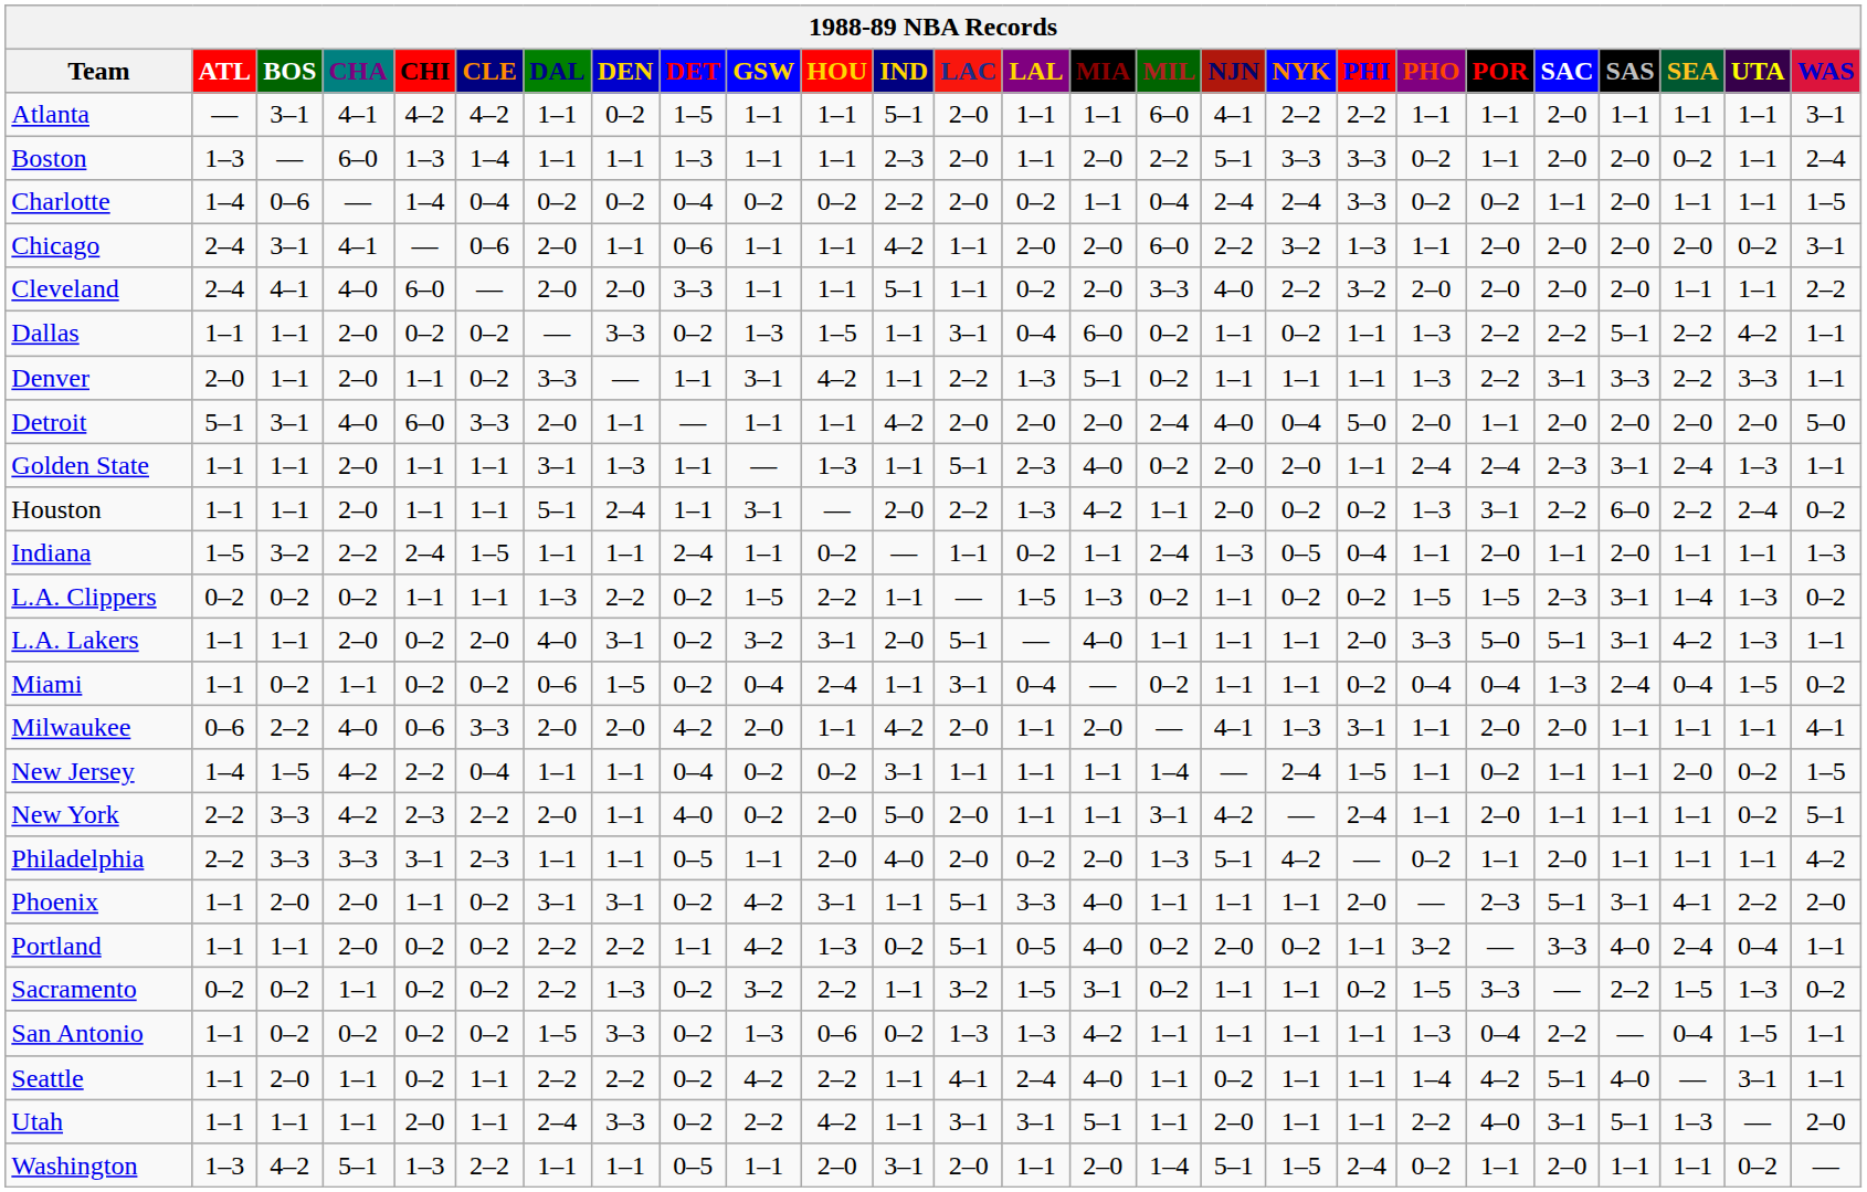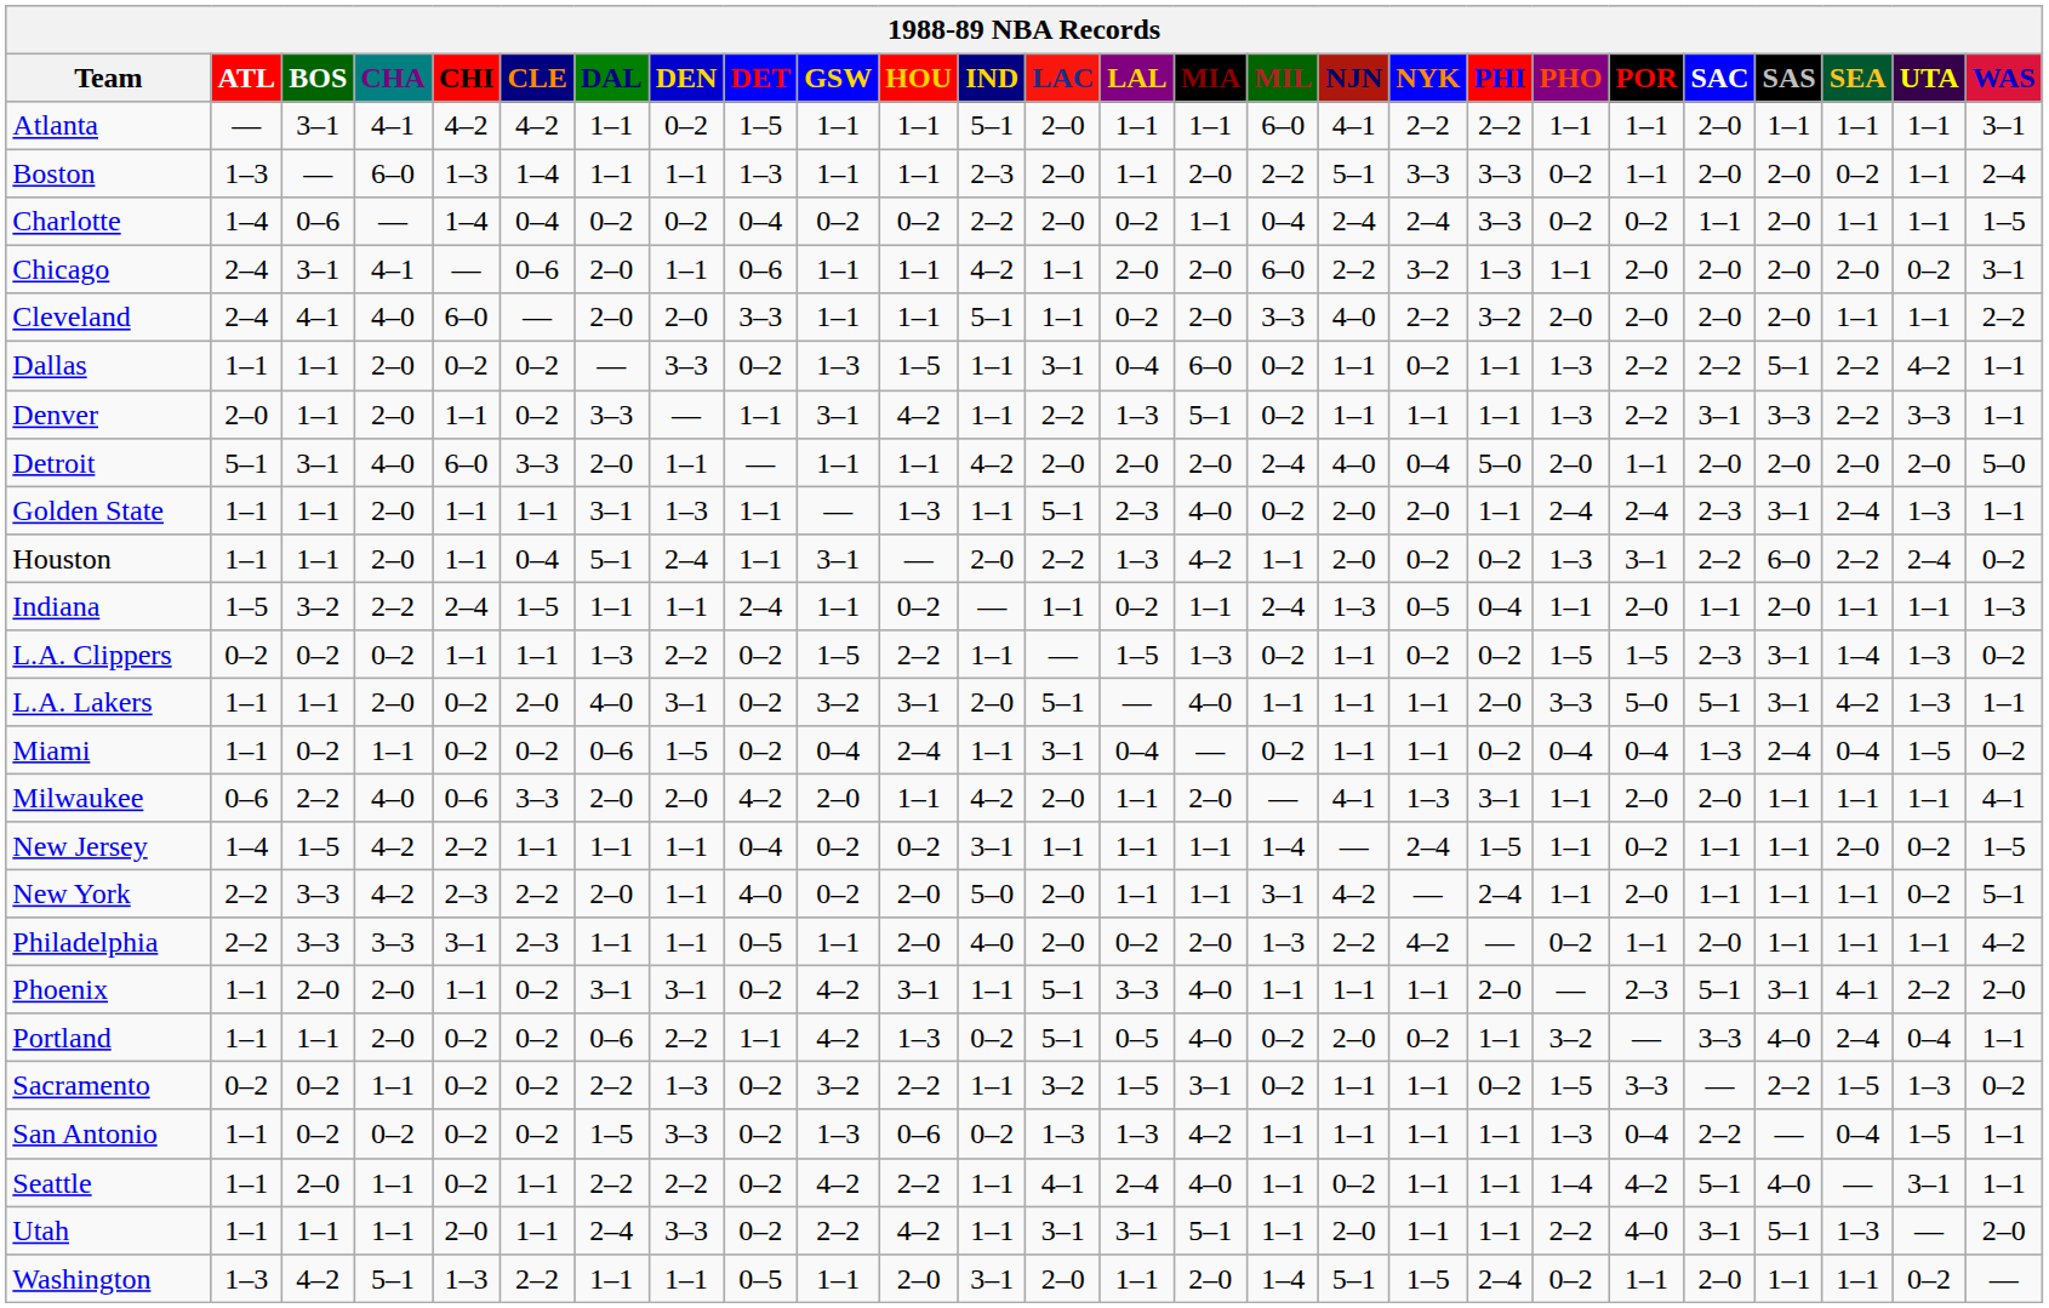 <table class="wikitable" style="font-size:95%; text-align:center;">
 <tr>
 <th colspan=26>1988-89 NBA Records</th>
 </tr>
 <tr>
 <th width=100>Team</th>
 <th style="background:#FF0000;color:#FFFFFF;width=35">ATL</th>
 <th style="background:#006400;color:#FFFFFF;width=35">BOS</th>
 <th style="background:#008080;color:#800080;width=35">CHA</th>
 <th style="background:#FF0000;color:#000000;width=35">CHI</th>
 <th style="background:#000080;color:#FF8C00;width=35">CLE</th>
 <th style="background:#008000;color:#00008B;width=35">DAL</th>
 <th style="background:#0000CD;color:#FFD700;width=35">DEN</th>
 <th style="background:#0000FF;color:#FF0000;width=35">DET</th>
 <th style="background:#0000FF;color:#FFD700;width=35">GSW</th>
 <th style="background:#FF0000;color:#FFD700;width=35">HOU</th>
 <th style="background:#000080;color:#FFD700;width=35">IND</th>
 <th style="background:#F9160D;color:#1A2E8B;width=35">LAC</th>
 <th style="background:#800080;color:#FFD700;width=35">LAL</th>
 <th style="background:#000000;color:#8B0000;width=35">MIA</th>
 <th style="background:#006400;color:#B22222;width=35">MIL</th>
 <th style="background:#B0170C;color:#00056D;width=35">NJN</th>
 <th style="background:#0000FF;color:#FF8C00;width=35">NYK</th>
 <th style="background:#FF0000;color:#0000FF;width=35">PHI</th>
 <th style="background:#800080;color:#FF4500;width=35">PHO</th>
 <th style="background:#000000;color:#FF0000;width=35">POR</th>
 <th style="background:#0000FF;color:#FFFFFF;width=35">SAC</th>
 <th style="background:#000000;color:#C0C0C0;width=35">SAS</th>
 <th style="background:#005831;color:#FFC322;width=35">SEA</th>
 <th style="background:#36004A;color:#FFFF00;width=35">UTA</th>
 <th style="background:#DC143C;color:#0000CD;width=35">WAS</th>
 </tr>
 <tr>
 <td style="text-align:left;"><a href='#'>Atlanta</a></td>
 <td>—</td>
 <td>3–1</td>
 <td>4–1</td>
 <td>4–2</td>
 <td>4–2</td>
 <td>1–1</td>
 <td>0–2</td>
 <td>1–5</td>
 <td>1–1</td>
 <td>1–1</td>
 <td>5–1</td>
 <td>2–0</td>
 <td>1–1</td>
 <td>1–1</td>
 <td>6–0</td>
 <td>4–1</td>
 <td>2–2</td>
 <td>2–2</td>
 <td>1–1</td>
 <td>1–1</td>
 <td>2–0</td>
 <td>1–1</td>
 <td>1–1</td>
 <td>1–1</td>
 <td>3–1</td>
 </tr>
 <tr>
 <td style="text-align:left;"><a href='#'>Boston</a></td>
 <td>1–3</td>
 <td>—</td>
 <td>6–0</td>
 <td>1–3</td>
 <td>1–4</td>
 <td>1–1</td>
 <td>1–1</td>
 <td>1–3</td>
 <td>1–1</td>
 <td>1–1</td>
 <td>2–3</td>
 <td>2–0</td>
 <td>1–1</td>
 <td>2–0</td>
 <td>2–2</td>
 <td>5–1</td>
 <td>3–3</td>
 <td>3–3</td>
 <td>0–2</td>
 <td>1–1</td>
 <td>2–0</td>
 <td>2–0</td>
 <td>0–2</td>
 <td>1–1</td>
 <td>2–4</td>
 </tr>
 <tr>
 <td style="text-align:left;"><a href='#'>Charlotte</a></td>
 <td>1–4</td>
 <td>0–6</td>
 <td>—</td>
 <td>1–4</td>
 <td>0–4</td>
 <td>0–2</td>
 <td>0–2</td>
 <td>0–4</td>
 <td>0–2</td>
 <td>0–2</td>
 <td>2–2</td>
 <td>2–0</td>
 <td>0–2</td>
 <td>1–1</td>
 <td>0–4</td>
 <td>2–4</td>
 <td>2–4</td>
 <td>3–3</td>
 <td>0–2</td>
 <td>0–2</td>
 <td>1–1</td>
 <td>2–0</td>
 <td>1–1</td>
 <td>1–1</td>
 <td>1–5</td>
 </tr>
 <tr>
 <td style="text-align:left;"><a href='#'>Chicago</a></td>
 <td>2–4</td>
 <td>3–1</td>
 <td>4–1</td>
 <td>—</td>
 <td>0–6</td>
 <td>2–0</td>
 <td>1–1</td>
 <td>0–6</td>
 <td>1–1</td>
 <td>1–1</td>
 <td>4–2</td>
 <td>1–1</td>
 <td>2–0</td>
 <td>2–0</td>
 <td>6–0</td>
 <td>2–2</td>
 <td>3–2</td>
 <td>1–3</td>
 <td>1–1</td>
 <td>2–0</td>
 <td>2–0</td>
 <td>2–0</td>
 <td>2–0</td>
 <td>0–2</td>
 <td>3–1</td>
 </tr>
 <tr>
 <td style="text-align:left;"><a href='#'>Cleveland</a></td>
 <td>2–4</td>
 <td>4–1</td>
 <td>4–0</td>
 <td>6–0</td>
 <td>—</td>
 <td>2–0</td>
 <td>2–0</td>
 <td>3–3</td>
 <td>1–1</td>
 <td>1–1</td>
 <td>5–1</td>
 <td>1–1</td>
 <td>0–2</td>
 <td>2–0</td>
 <td>3–3</td>
 <td>4–0</td>
 <td>2–2</td>
 <td>3–2</td>
 <td>2–0</td>
 <td>2–0</td>
 <td>2–0</td>
 <td>2–0</td>
 <td>1–1</td>
 <td>1–1</td>
 <td>2–2</td>
 </tr>
 <tr>
 <td style="text-align:left;"><a href='#'>Dallas</a></td>
 <td>1–1</td>
 <td>1–1</td>
 <td>2–0</td>
 <td>0–2</td>
 <td>0–2</td>
 <td>—</td>
 <td>3–3</td>
 <td>0–2</td>
 <td>1–3</td>
 <td>1–5</td>
 <td>1–1</td>
 <td>3–1</td>
 <td>0–4</td>
 <td>6–0</td>
 <td>0–2</td>
 <td>1–1</td>
 <td>0–2</td>
 <td>1–1</td>
 <td>1–3</td>
 <td>2–2</td>
 <td>2–2</td>
 <td>5–1</td>
 <td>2–2</td>
 <td>4–2</td>
 <td>1–1</td>
 </tr>
 <tr>
 <td style="text-align:left;"><a href='#'>Denver</a></td>
 <td>2–0</td>
 <td>1–1</td>
 <td>2–0</td>
 <td>1–1</td>
 <td>0–2</td>
 <td>3–3</td>
 <td>—</td>
 <td>1–1</td>
 <td>3–1</td>
 <td>4–2</td>
 <td>1–1</td>
 <td>2–2</td>
 <td>1–3</td>
 <td>5–1</td>
 <td>0–2</td>
 <td>1–1</td>
 <td>1–1</td>
 <td>1–1</td>
 <td>1–3</td>
 <td>2–2</td>
 <td>3–1</td>
 <td>3–3</td>
 <td>2–2</td>
 <td>3–3</td>
 <td>1–1</td>
 </tr>
 <tr>
 <td style="text-align:left;"><a href='#'>Detroit</a></td>
 <td>5–1</td>
 <td>3–1</td>
 <td>4–0</td>
 <td>6–0</td>
 <td>3–3</td>
 <td>2–0</td>
 <td>1–1</td>
 <td>—</td>
 <td>1–1</td>
 <td>1–1</td>
 <td>4–2</td>
 <td>2–0</td>
 <td>2–0</td>
 <td>2–0</td>
 <td>2–4</td>
 <td>4–0</td>
 <td>0–4</td>
 <td>5–0</td>
 <td>2–0</td>
 <td>1–1</td>
 <td>2–0</td>
 <td>2–0</td>
 <td>2–0</td>
 <td>2–0</td>
 <td>5–0</td>
 </tr>
 <tr>
 <td style="text-align:left;"><a href='#'>Golden State</a></td>
 <td>1–1</td>
 <td>1–1</td>
 <td>2–0</td>
 <td>1–1</td>
 <td>1–1</td>
 <td>3–1</td>
 <td>1–3</td>
 <td>1–1</td>
 <td>—</td>
 <td>1–3</td>
 <td>1–1</td>
 <td>5–1</td>
 <td>2–3</td>
 <td>4–0</td>
 <td>0–2</td>
 <td>2–0</td>
 <td>2–0</td>
 <td>1–1</td>
 <td>2–4</td>
 <td>2–4</td>
 <td>2–3</td>
 <td>3–1</td>
 <td>2–4</td>
 <td>1–3</td>
 <td>1–1</td>
 </tr>
 <tr>
 <td style="text-align:left;">Houston</td>
 <td>1–1</td>
 <td>1–1</td>
 <td>2–0</td>
 <td>1–1</td>
-<td>1–1</td>
+<td>0–4</td>
 <td>5–1</td>
 <td>2–4</td>
 <td>1–1</td>
 <td>3–1</td>
 <td>—</td>
 <td>2–0</td>
 <td>2–2</td>
 <td>1–3</td>
 <td>4–2</td>
 <td>1–1</td>
 <td>2–0</td>
 <td>0–2</td>
 <td>0–2</td>
 <td>1–3</td>
 <td>3–1</td>
 <td>2–2</td>
 <td>6–0</td>
 <td>2–2</td>
 <td>2–4</td>
 <td>0–2</td>
 </tr>
 <tr>
 <td style="text-align:left;"><a href='#'>Indiana</a></td>
 <td>1–5</td>
 <td>3–2</td>
 <td>2–2</td>
 <td>2–4</td>
 <td>1–5</td>
 <td>1–1</td>
 <td>1–1</td>
 <td>2–4</td>
 <td>1–1</td>
 <td>0–2</td>
 <td>—</td>
 <td>1–1</td>
 <td>0–2</td>
 <td>1–1</td>
 <td>2–4</td>
 <td>1–3</td>
 <td>0–5</td>
 <td>0–4</td>
 <td>1–1</td>
 <td>2–0</td>
 <td>1–1</td>
 <td>2–0</td>
 <td>1–1</td>
 <td>1–1</td>
 <td>1–3</td>
 </tr>
 <tr>
 <td style="text-align:left;"><a href='#'>L.A. Clippers</a></td>
 <td>0–2</td>
 <td>0–2</td>
 <td>0–2</td>
 <td>1–1</td>
 <td>1–1</td>
 <td>1–3</td>
 <td>2–2</td>
 <td>0–2</td>
 <td>1–5</td>
 <td>2–2</td>
 <td>1–1</td>
 <td>—</td>
 <td>1–5</td>
 <td>1–3</td>
 <td>0–2</td>
 <td>1–1</td>
 <td>0–2</td>
 <td>0–2</td>
 <td>1–5</td>
 <td>1–5</td>
 <td>2–3</td>
 <td>3–1</td>
 <td>1–4</td>
 <td>1–3</td>
 <td>0–2</td>
 </tr>
 <tr>
 <td style="text-align:left;"><a href='#'>L.A. Lakers</a></td>
 <td>1–1</td>
 <td>1–1</td>
 <td>2–0</td>
 <td>0–2</td>
 <td>2–0</td>
 <td>4–0</td>
 <td>3–1</td>
 <td>0–2</td>
 <td>3–2</td>
 <td>3–1</td>
 <td>2–0</td>
 <td>5–1</td>
 <td>—</td>
 <td>4–0</td>
 <td>1–1</td>
 <td>1–1</td>
 <td>1–1</td>
 <td>2–0</td>
 <td>3–3</td>
 <td>5–0</td>
 <td>5–1</td>
 <td>3–1</td>
 <td>4–2</td>
 <td>1–3</td>
 <td>1–1</td>
 </tr>
 <tr>
 <td style="text-align:left;"><a href='#'>Miami</a></td>
 <td>1–1</td>
 <td>0–2</td>
 <td>1–1</td>
 <td>0–2</td>
 <td>0–2</td>
 <td>0–6</td>
 <td>1–5</td>
 <td>0–2</td>
 <td>0–4</td>
 <td>2–4</td>
 <td>1–1</td>
 <td>3–1</td>
 <td>0–4</td>
 <td>—</td>
 <td>0–2</td>
 <td>1–1</td>
 <td>1–1</td>
 <td>0–2</td>
 <td>0–4</td>
 <td>0–4</td>
 <td>1–3</td>
 <td>2–4</td>
 <td>0–4</td>
 <td>1–5</td>
 <td>0–2</td>
 </tr>
 <tr>
 <td style="text-align:left;"><a href='#'>Milwaukee</a></td>
 <td>0–6</td>
 <td>2–2</td>
 <td>4–0</td>
 <td>0–6</td>
 <td>3–3</td>
 <td>2–0</td>
 <td>2–0</td>
 <td>4–2</td>
 <td>2–0</td>
 <td>1–1</td>
 <td>4–2</td>
 <td>2–0</td>
 <td>1–1</td>
 <td>2–0</td>
 <td>—</td>
 <td>4–1</td>
 <td>1–3</td>
 <td>3–1</td>
 <td>1–1</td>
 <td>2–0</td>
 <td>2–0</td>
 <td>1–1</td>
 <td>1–1</td>
 <td>1–1</td>
 <td>4–1</td>
 </tr>
 <tr>
 <td style="text-align:left;"><a href='#'>New Jersey</a></td>
 <td>1–4</td>
 <td>1–5</td>
 <td>4–2</td>
 <td>2–2</td>
-<td>0–4</td>
+<td>1–1</td>
 <td>1–1</td>
 <td>1–1</td>
 <td>0–4</td>
 <td>0–2</td>
 <td>0–2</td>
 <td>3–1</td>
 <td>1–1</td>
 <td>1–1</td>
 <td>1–1</td>
 <td>1–4</td>
 <td>—</td>
 <td>2–4</td>
 <td>1–5</td>
 <td>1–1</td>
 <td>0–2</td>
 <td>1–1</td>
 <td>1–1</td>
 <td>2–0</td>
 <td>0–2</td>
 <td>1–5</td>
 </tr>
 <tr>
 <td style="text-align:left;"><a href='#'>New York</a></td>
 <td>2–2</td>
 <td>3–3</td>
 <td>4–2</td>
 <td>2–3</td>
 <td>2–2</td>
 <td>2–0</td>
 <td>1–1</td>
 <td>4–0</td>
 <td>0–2</td>
 <td>2–0</td>
 <td>5–0</td>
 <td>2–0</td>
 <td>1–1</td>
 <td>1–1</td>
 <td>3–1</td>
 <td>4–2</td>
 <td>—</td>
 <td>2–4</td>
 <td>1–1</td>
 <td>2–0</td>
 <td>1–1</td>
 <td>1–1</td>
 <td>1–1</td>
 <td>0–2</td>
 <td>5–1</td>
 </tr>
 <tr>
 <td style="text-align:left;"><a href='#'>Philadelphia</a></td>
 <td>2–2</td>
 <td>3–3</td>
 <td>3–3</td>
 <td>3–1</td>
 <td>2–3</td>
 <td>1–1</td>
 <td>1–1</td>
 <td>0–5</td>
 <td>1–1</td>
 <td>2–0</td>
 <td>4–0</td>
 <td>2–0</td>
 <td>0–2</td>
 <td>2–0</td>
 <td>1–3</td>
-<td>5–1</td>
+<td>2–2</td>
 <td>4–2</td>
 <td>—</td>
 <td>0–2</td>
 <td>1–1</td>
 <td>2–0</td>
 <td>1–1</td>
 <td>1–1</td>
 <td>1–1</td>
 <td>4–2</td>
 </tr>
 <tr>
 <td style="text-align:left;"><a href='#'>Phoenix</a></td>
 <td>1–1</td>
 <td>2–0</td>
 <td>2–0</td>
 <td>1–1</td>
 <td>0–2</td>
 <td>3–1</td>
 <td>3–1</td>
 <td>0–2</td>
 <td>4–2</td>
 <td>3–1</td>
 <td>1–1</td>
 <td>5–1</td>
 <td>3–3</td>
 <td>4–0</td>
 <td>1–1</td>
 <td>1–1</td>
 <td>1–1</td>
 <td>2–0</td>
 <td>—</td>
 <td>2–3</td>
 <td>5–1</td>
 <td>3–1</td>
 <td>4–1</td>
 <td>2–2</td>
 <td>2–0</td>
 </tr>
 <tr>
 <td style="text-align:left;"><a href='#'>Portland</a></td>
 <td>1–1</td>
 <td>1–1</td>
 <td>2–0</td>
 <td>0–2</td>
 <td>0–2</td>
-<td>2–2</td>
+<td>0–6</td>
 <td>2–2</td>
 <td>1–1</td>
 <td>4–2</td>
 <td>1–3</td>
 <td>0–2</td>
 <td>5–1</td>
 <td>0–5</td>
 <td>4–0</td>
 <td>0–2</td>
 <td>2–0</td>
 <td>0–2</td>
 <td>1–1</td>
 <td>3–2</td>
 <td>—</td>
 <td>3–3</td>
 <td>4–0</td>
 <td>2–4</td>
 <td>0–4</td>
 <td>1–1</td>
 </tr>
 <tr>
 <td style="text-align:left;"><a href='#'>Sacramento</a></td>
 <td>0–2</td>
 <td>0–2</td>
 <td>1–1</td>
 <td>0–2</td>
 <td>0–2</td>
 <td>2–2</td>
 <td>1–3</td>
 <td>0–2</td>
 <td>3–2</td>
 <td>2–2</td>
 <td>1–1</td>
 <td>3–2</td>
 <td>1–5</td>
 <td>3–1</td>
 <td>0–2</td>
 <td>1–1</td>
 <td>1–1</td>
 <td>0–2</td>
 <td>1–5</td>
 <td>3–3</td>
 <td>—</td>
 <td>2–2</td>
 <td>1–5</td>
 <td>1–3</td>
 <td>0–2</td>
 </tr>
 <tr>
 <td style="text-align:left;"><a href='#'>San Antonio</a></td>
 <td>1–1</td>
 <td>0–2</td>
 <td>0–2</td>
 <td>0–2</td>
 <td>0–2</td>
 <td>1–5</td>
 <td>3–3</td>
 <td>0–2</td>
 <td>1–3</td>
 <td>0–6</td>
 <td>0–2</td>
 <td>1–3</td>
 <td>1–3</td>
 <td>4–2</td>
 <td>1–1</td>
 <td>1–1</td>
 <td>1–1</td>
 <td>1–1</td>
 <td>1–3</td>
 <td>0–4</td>
 <td>2–2</td>
 <td>—</td>
 <td>0–4</td>
 <td>1–5</td>
 <td>1–1</td>
 </tr>
 <tr>
 <td style="text-align:left;"><a href='#'>Seattle</a></td>
 <td>1–1</td>
 <td>2–0</td>
 <td>1–1</td>
 <td>0–2</td>
 <td>1–1</td>
 <td>2–2</td>
 <td>2–2</td>
 <td>0–2</td>
 <td>4–2</td>
 <td>2–2</td>
 <td>1–1</td>
 <td>4–1</td>
 <td>2–4</td>
 <td>4–0</td>
 <td>1–1</td>
 <td>0–2</td>
 <td>1–1</td>
 <td>1–1</td>
 <td>1–4</td>
 <td>4–2</td>
 <td>5–1</td>
 <td>4–0</td>
 <td>—</td>
 <td>3–1</td>
 <td>1–1</td>
 </tr>
 <tr>
 <td style="text-align:left;"><a href='#'>Utah</a></td>
 <td>1–1</td>
 <td>1–1</td>
 <td>1–1</td>
 <td>2–0</td>
 <td>1–1</td>
 <td>2–4</td>
 <td>3–3</td>
 <td>0–2</td>
 <td>2–2</td>
 <td>4–2</td>
 <td>1–1</td>
 <td>3–1</td>
 <td>3–1</td>
 <td>5–1</td>
 <td>1–1</td>
 <td>2–0</td>
 <td>1–1</td>
 <td>1–1</td>
 <td>2–2</td>
 <td>4–0</td>
 <td>3–1</td>
 <td>5–1</td>
 <td>1–3</td>
 <td>—</td>
 <td>2–0</td>
 </tr>
 <tr>
 <td style="text-align:left;"><a href='#'>Washington</a></td>
 <td>1–3</td>
 <td>4–2</td>
 <td>5–1</td>
 <td>1–3</td>
 <td>2–2</td>
 <td>1–1</td>
 <td>1–1</td>
 <td>0–5</td>
 <td>1–1</td>
 <td>2–0</td>
 <td>3–1</td>
 <td>2–0</td>
 <td>1–1</td>
 <td>2–0</td>
 <td>1–4</td>
 <td>5–1</td>
 <td>1–5</td>
 <td>2–4</td>
 <td>0–2</td>
 <td>1–1</td>
 <td>2–0</td>
 <td>1–1</td>
 <td>1–1</td>
 <td>0–2</td>
 <td>—</td>
 </tr>
 </table>
